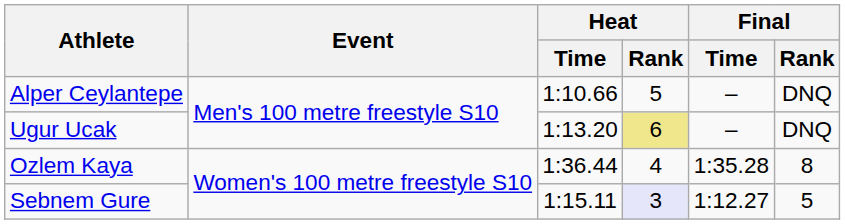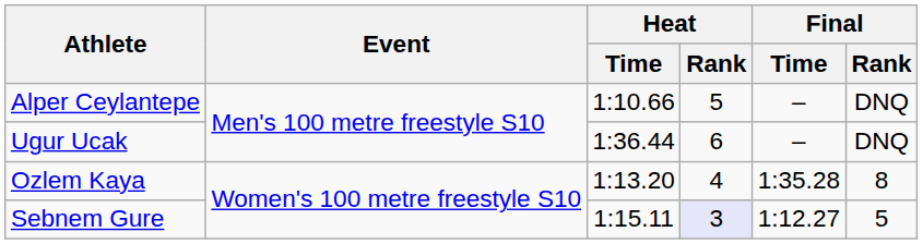 <table class=wikitable>
 <tr>
 <th rowspan="2">Athlete</th>
 <th rowspan="2">Event</th>
 <th colspan="2">Heat</th>
 <th colspan="2">Final</th>
 </tr>
 <tr>
 <th>Time</th>
 <th>Rank</th>
 <th>Time</th>
 <th>Rank</th>
 </tr>
 <tr align=center>
 <td align=left><a href='#'>Alper Ceylantepe</a></td>
 <td align=left rowspan=2><a href='#'>Men's 100 metre freestyle S10</a></td>
 <td>1:10.66</td>
 <td>5</td>
 <td>–</td>
 <td>DNQ</td>
 </tr>
 <tr align=center>
 <td align=left><a href='#'>Ugur Ucak</a></td>
-<td>1:13.20</td>
-<td style="background: khaki;">6</td>
+<td>1:36.44</td>
+<td>6</td>
 <td>–</td>
 <td>DNQ</td>
 </tr>
 <tr align=center>
 <td align=left><a href='#'>Ozlem Kaya</a></td>
 <td align=left rowspan=2><a href='#'>Women's 100 metre freestyle S10</a></td>
-<td>1:36.44</td>
+<td>1:13.20</td>
 <td>4</td>
 <td>1:35.28</td>
 <td>8</td>
 </tr>
 <tr align=center>
 <td align=left><a href='#'>Sebnem Gure</a></td>
 <td>1:15.11</td>
 <td style="background: lavender;">3</td>
 <td>1:12.27</td>
 <td>5</td>
 </tr>
 </table>
